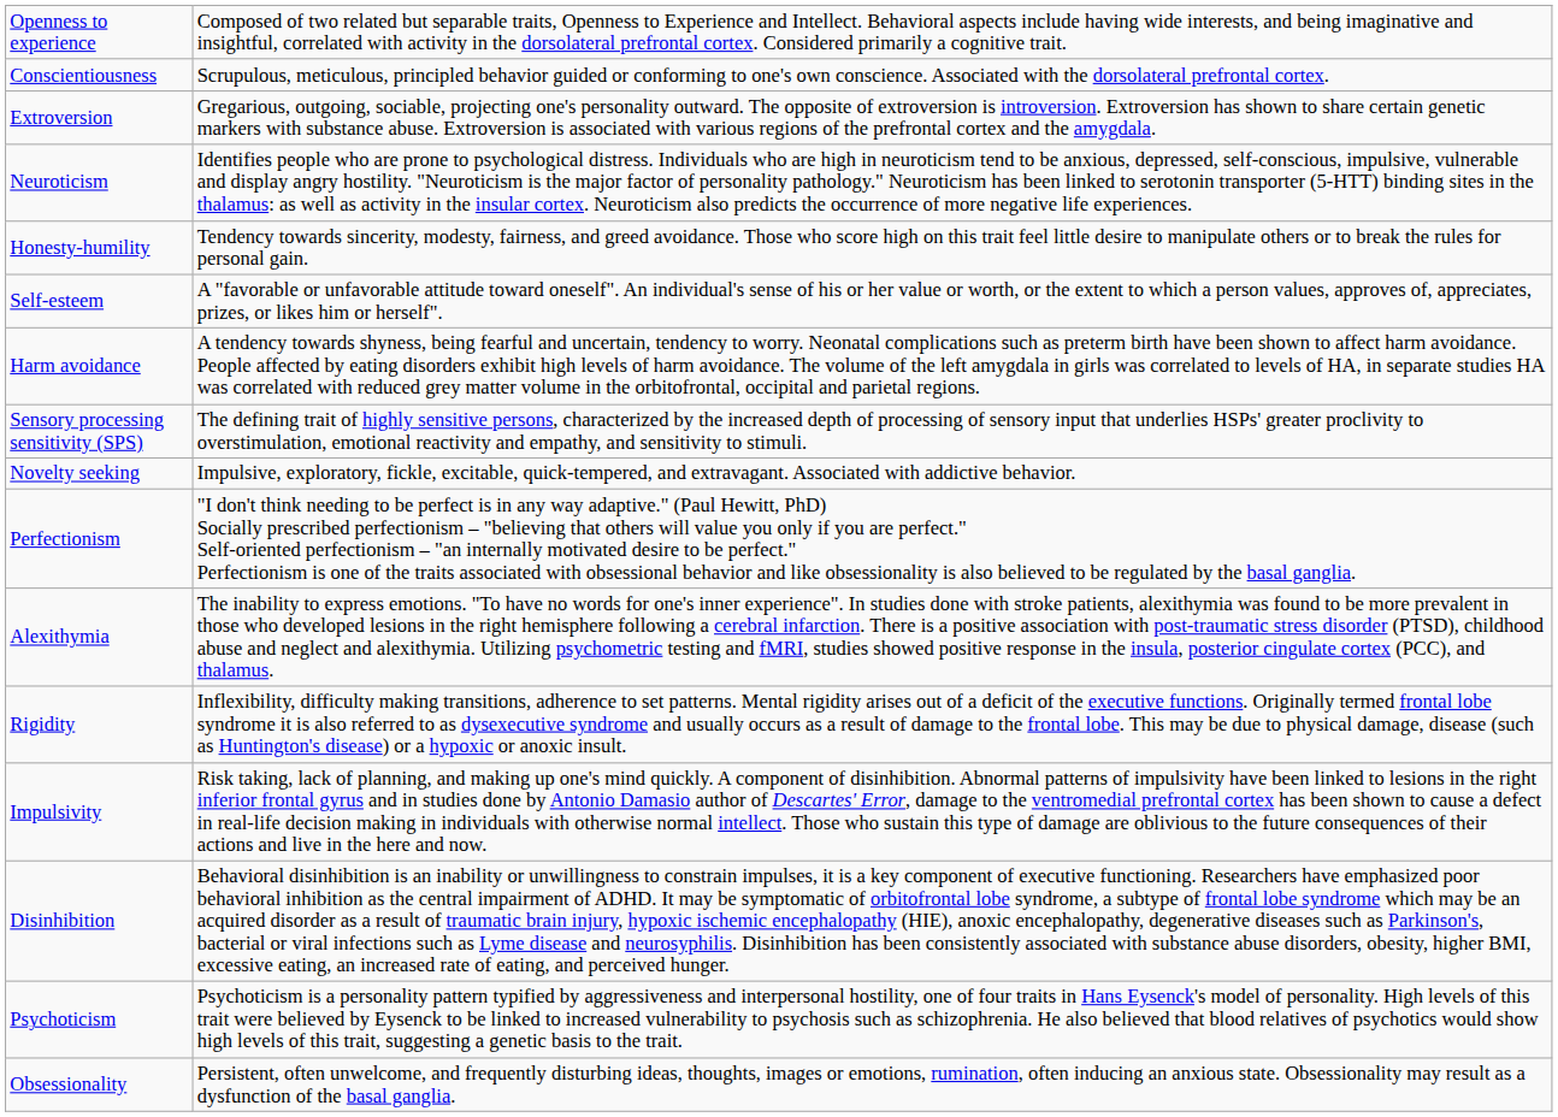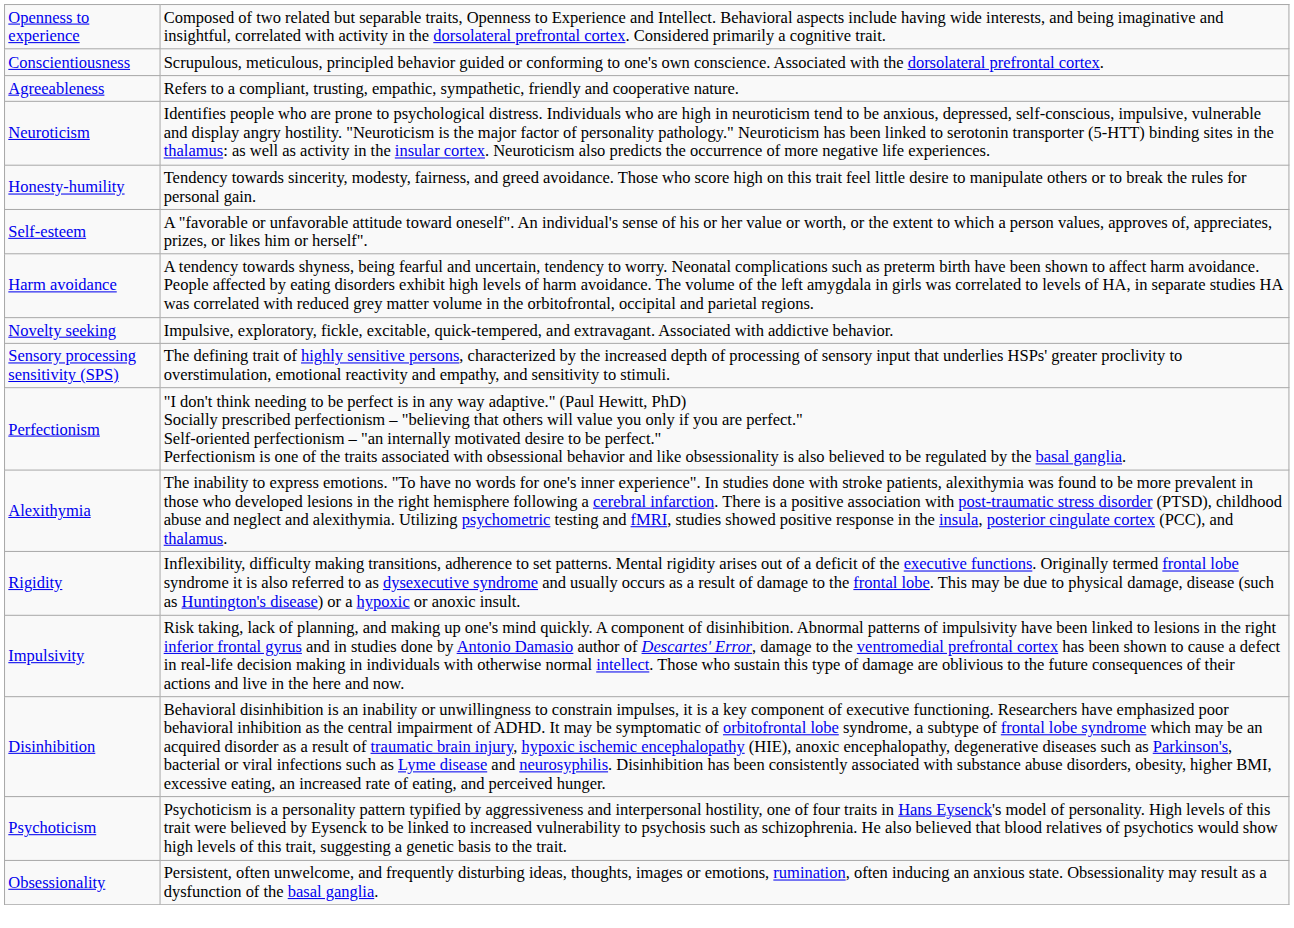 <table class="wikitable">
 <tr>
 <td><a href='#'>Openness to experience</a></td>
 <td>Composed of two related but separable traits, Openness to Experience and Intellect. Behavioral aspects include having wide interests, and being imaginative and insightful, correlated with activity in the <a href='#'>dorsolateral prefrontal cortex</a>. Considered primarily a cognitive trait.</td>
 </tr>
 <tr>
 <td><a href='#'>Conscientiousness</a></td>
 <td>Scrupulous, meticulous, principled behavior guided or conforming to one's own conscience. Associated with the <a href='#'>dorsolateral prefrontal cortex</a>.</td>
 </tr>
 <tr>
-<td><a href='#'>Extroversion</a></td>
-<td>Gregarious, outgoing, sociable, projecting one's personality outward. The opposite of extroversion is <a href='#'>introversion</a>. Extroversion has shown to share certain genetic markers with substance abuse. Extroversion is associated with various regions of the prefrontal cortex and the <a href='#'>amygdala</a>.</td>
+<td><a href='#'>Agreeableness</a></td>
+<td>Refers to a compliant, trusting, empathic, sympathetic, friendly and cooperative nature.</td>
 </tr>
 <tr>
 <td><a href='#'>Neuroticism</a></td>
 <td>Identifies people who are prone to psychological distress. Individuals who are high in neuroticism tend to be anxious, depressed, self-conscious, impulsive, vulnerable and display angry hostility. "Neuroticism is the major factor of personality pathology." Neuroticism has been linked to serotonin transporter (5-HTT) binding sites in the <a href='#'>thalamus</a>: as well as activity in the <a href='#'>insular cortex</a>. Neuroticism also predicts the occurrence of more negative life experiences.</td>
 </tr>
 <tr>
 <td><a href='#'>Honesty-humility</a></td>
 <td>Tendency towards sincerity, modesty, fairness, and greed avoidance. Those who score high on this trait feel little desire to manipulate others or to break the rules for personal gain.</td>
 </tr>
 <tr>
 <td><a href='#'>Self-esteem</a></td>
 <td>A "favorable or unfavorable attitude toward oneself". An individual's sense of his or her value or worth, or the extent to which a person values, approves of, appreciates, prizes, or likes him or herself".</td>
 </tr>
 <tr>
 <td><a href='#'>Harm avoidance</a></td>
 <td>A tendency towards shyness, being fearful and uncertain, tendency to worry. Neonatal complications such as preterm birth have been shown to affect harm avoidance. People affected by eating disorders exhibit high levels of harm avoidance. The volume of the left amygdala in girls was correlated to levels of HA, in separate studies HA was correlated with reduced grey matter volume in the orbitofrontal, occipital and parietal regions.</td>
 </tr>
 <tr>
+<td><a href='#'>Novelty seeking</a></td>
+<td>Impulsive, exploratory, fickle, excitable, quick-tempered, and extravagant. Associated with addictive behavior.</td>
+</tr>
+<tr>
 <td><a href='#'>Sensory processing sensitivity (SPS)</a></td>
 <td>The defining trait of <a href='#'>highly sensitive persons</a>, characterized by the increased depth of processing of sensory input that underlies HSPs' greater proclivity to overstimulation, emotional reactivity and empathy, and sensitivity to stimuli.</td>
-</tr>
-<tr>
-<td><a href='#'>Novelty seeking</a></td>
-<td>Impulsive, exploratory, fickle, excitable, quick-tempered, and extravagant. Associated with addictive behavior.</td>
 </tr>
 <tr>
 <td><a href='#'>Perfectionism</a></td>
 <td>"I don't think needing to be perfect is in any way adaptive." (Paul Hewitt, PhD)<br>Socially prescribed perfectionism – "believing that others will value you only if you are perfect."<br>Self-oriented perfectionism – "an internally motivated desire to be perfect."<br>Perfectionism is one of the traits associated with obsessional behavior and like obsessionality is also believed to be regulated by the <a href='#'>basal ganglia</a>.</td>
 </tr>
 <tr>
 <td><a href='#'>Alexithymia</a></td>
 <td>The inability to express emotions. "To have no words for one's inner experience". In studies done with stroke patients, alexithymia was found to be more prevalent in those who developed lesions in the right hemisphere following a <a href='#'>cerebral infarction</a>. There is a positive association with <a href='#'>post-traumatic stress disorder</a> (PTSD), childhood abuse and neglect and alexithymia. Utilizing <a href='#'>psychometric</a> testing and <a href='#'>fMRI</a>, studies showed positive response in the <a href='#'>insula</a>, <a href='#'>posterior cingulate cortex</a> (PCC), and <a href='#'>thalamus</a>.</td>
 </tr>
 <tr>
 <td><a href='#'>Rigidity</a></td>
 <td>Inflexibility, difficulty making transitions, adherence to set patterns. Mental rigidity arises out of a deficit of the <a href='#'>executive functions</a>. Originally termed <a href='#'>frontal lobe</a> syndrome it is also referred to as <a href='#'>dysexecutive syndrome</a> and usually occurs as a result of damage to the <a href='#'>frontal lobe</a>. This may be due to physical damage, disease (such as <a href='#'>Huntington's disease</a>) or a <a href='#'>hypoxic</a> or anoxic insult.</td>
 </tr>
 <tr>
 <td><a href='#'>Impulsivity</a></td>
 <td>Risk taking, lack of planning, and making up one's mind quickly. A component of disinhibition. Abnormal patterns of impulsivity have been linked to lesions in the right <a href='#'>inferior frontal gyrus</a> and in studies done by <a href='#'>Antonio Damasio</a> author of <em><a href='#'>Descartes' Error</a></em>, damage to the <a href='#'>ventromedial prefrontal cortex</a> has been shown to cause a defect in real-life decision making in individuals with otherwise normal <a href='#'>intellect</a>. Those who sustain this type of damage are oblivious to the future consequences of their actions and live in the here and now.</td>
 </tr>
 <tr>
 <td><a href='#'>Disinhibition</a></td>
 <td>Behavioral disinhibition is an inability or unwillingness to constrain impulses, it is a key component of executive functioning. Researchers have emphasized poor behavioral inhibition as the central impairment of ADHD. It may be symptomatic of <a href='#'>orbitofrontal lobe</a> syndrome, a subtype of <a href='#'>frontal lobe syndrome</a> which may be an acquired disorder as a result of <a href='#'>traumatic brain injury</a>, <a href='#'>hypoxic ischemic encephalopathy</a> (HIE), anoxic encephalopathy, degenerative diseases such as <a href='#'>Parkinson's</a>, bacterial or viral infections such as <a href='#'>Lyme disease</a> and <a href='#'>neurosyphilis</a>. Disinhibition has been consistently associated with substance abuse disorders, obesity, higher BMI, excessive eating, an increased rate of eating, and perceived hunger.</td>
 </tr>
 <tr>
 <td><a href='#'>Psychoticism</a></td>
 <td>Psychoticism is a personality pattern typified by aggressiveness and interpersonal hostility, one of four traits in <a href='#'>Hans Eysenck</a>'s model of personality. High levels of this trait were believed by Eysenck to be linked to increased vulnerability to psychosis such as schizophrenia. He also believed that blood relatives of psychotics would show high levels of this trait, suggesting a genetic basis to the trait.</td>
 </tr>
 <tr>
 <td><a href='#'>Obsessionality</a></td>
 <td>Persistent, often unwelcome, and frequently disturbing ideas, thoughts, images or emotions, <a href='#'>rumination</a>, often inducing an anxious state. Obsessionality may result as a dysfunction of the <a href='#'>basal ganglia</a>.</td>
 </tr>
 </table>
